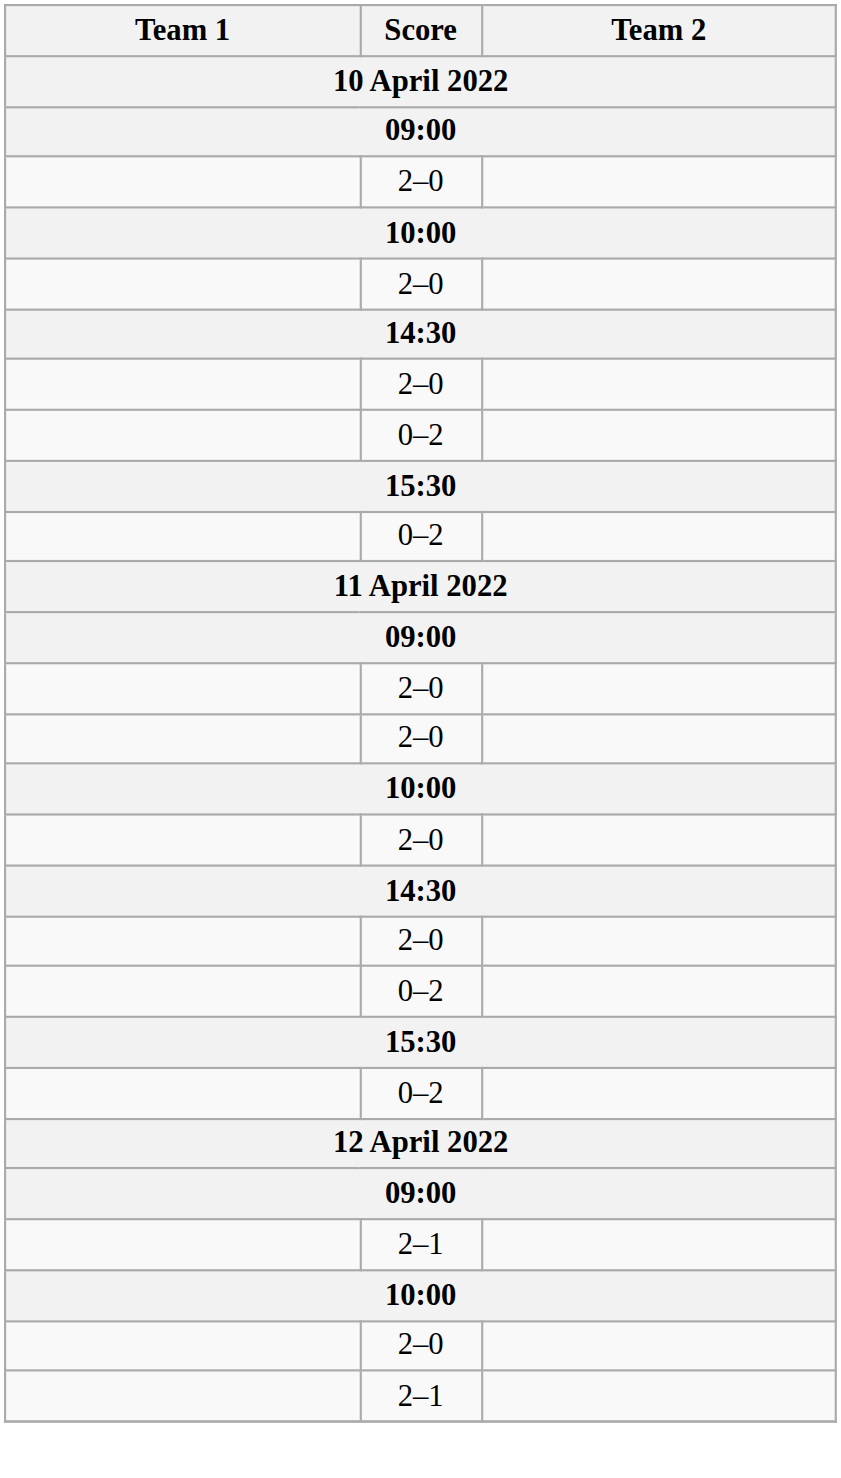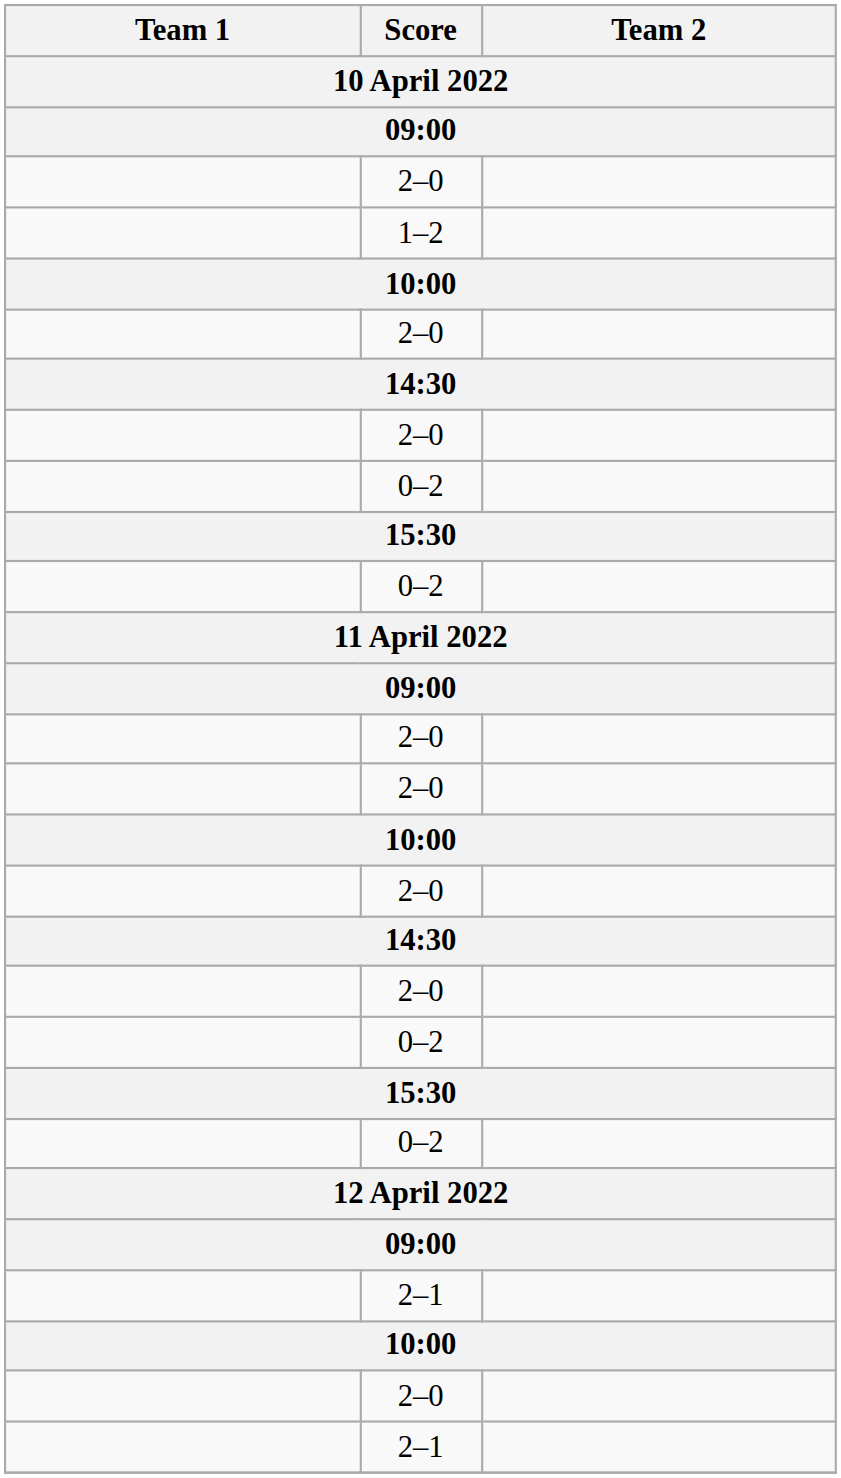 <table class="wikitable" style="text-align: center; font-size:90% ">
 <tr>
 <th align="right" width="160">Team 1</th>
 <th width="50">Score</th>
 <th align="left" width="160">Team 2</th>
 </tr>
 <tr>
 <th colspan=3>10 April 2022</th>
 </tr>
 <tr>
 <th colspan=3>09:00</th>
 </tr>
 <tr>
 <td align=right></td>
 <td align=center>2–0</td>
+<td align=left></td>
+</tr>
+<tr>
+<td align=right></td>
+<td align=center>1–2</td>
 <td align=left></td>
 </tr>
 <tr>
 <th colspan=3>10:00</th>
 </tr>
 <tr>
 <td align=right></td>
 <td align=center>2–0</td>
 <td align=left></td>
 </tr>
 <tr>
 <th colspan=3>14:30</th>
 </tr>
 <tr>
 <td align=right></td>
 <td align=center>2–0</td>
 <td align=left></td>
 </tr>
 <tr>
 <td align=right></td>
 <td align=center>0–2</td>
 <td align=left></td>
 </tr>
 <tr>
 <th colspan=3>15:30</th>
 </tr>
 <tr>
 <td align=right></td>
 <td align=center>0–2</td>
 <td align=left></td>
 </tr>
 <tr>
 <th colspan=3>11 April 2022</th>
 </tr>
 <tr>
 <th colspan=3>09:00</th>
 </tr>
 <tr>
 <td align=right></td>
 <td align=center>2–0</td>
 <td align=left></td>
 </tr>
 <tr>
 <td align=right></td>
 <td align=center>2–0</td>
 <td align=left></td>
 </tr>
 <tr>
 <th colspan=3>10:00</th>
 </tr>
 <tr>
 <td align=right></td>
 <td align=center>2–0</td>
 <td align=left></td>
 </tr>
 <tr>
 <th colspan=3>14:30</th>
 </tr>
 <tr>
 <td align=right></td>
 <td align=center>2–0</td>
 <td align=left></td>
 </tr>
 <tr>
 <td align=right></td>
 <td align=center>0–2</td>
 <td align=left></td>
 </tr>
 <tr>
 <th colspan=3>15:30</th>
 </tr>
 <tr>
 <td align=right></td>
 <td align=center>0–2</td>
 <td align=left></td>
 </tr>
 <tr>
 <th colspan=3>12 April 2022</th>
 </tr>
 <tr>
 <th colspan=3>09:00</th>
 </tr>
 <tr>
 <td align=right></td>
 <td align=center>2–1</td>
 <td align=left></td>
 </tr>
 <tr>
 <th colspan=3>10:00</th>
 </tr>
 <tr>
 <td align=right></td>
 <td align=center>2–0</td>
 <td align=left></td>
 </tr>
 <tr>
 <td align=right></td>
 <td align=center>2–1</td>
 <td align=left></td>
 </tr>
 <tr>
 </tr>
 </table>
